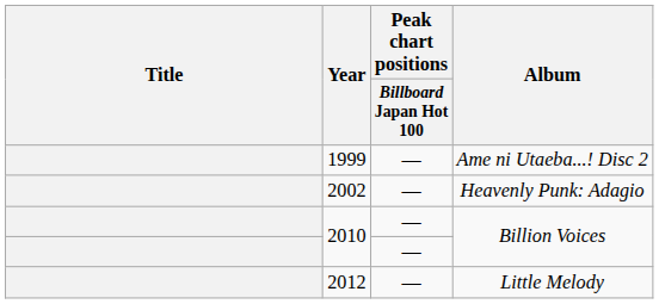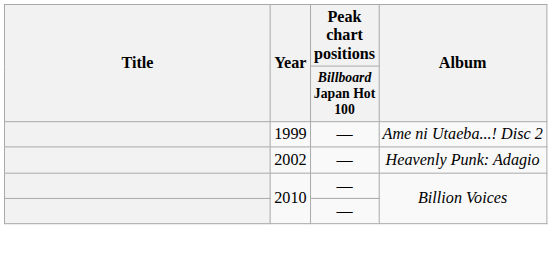 <table class="wikitable plainrowheaders" style="text-align:center;">
 <tr>
 <th scope="col" rowspan="2" style="width:16em;">Title</th>
 <th scope="col" rowspan="2">Year</th>
 <th scope="col" colspan="1">Peak chart positions</th>
 <th scope="col" rowspan="2">Album</th>
 </tr>
 <tr>
 <th style="width:3em;font-size:85%"><em>Billboard</em> Japan Hot 100<br></th>
 </tr>
 <tr>
 <th scope="row"></th>
 <td rowspan="1">1999</td>
 <td>—</td>
 <td rowspan=1><em>Ame ni Utaeba...! Disc 2</em></td>
 </tr>
 <tr>
 <th scope="row"></th>
 <td rowspan="1">2002</td>
 <td>—</td>
 <td rowspan=1><em>Heavenly Punk: Adagio</em></td>
 </tr>
 <tr>
 <th scope="row"></th>
 <td rowspan="2">2010</td>
 <td>—</td>
 <td rowspan=2><em>Billion Voices</em></td>
 </tr>
 <tr>
 <th scope="row"></th>
 <td>—</td>
 </tr>
-<tr>
-<th scope="row"></th>
-<td rowspan="1">2012</td>
-<td>—</td>
-<td rowspan=1><em>Little Melody</em></td>
-</tr>
 </table>
